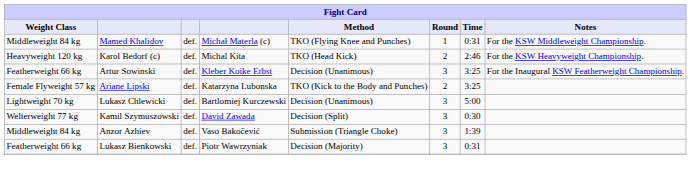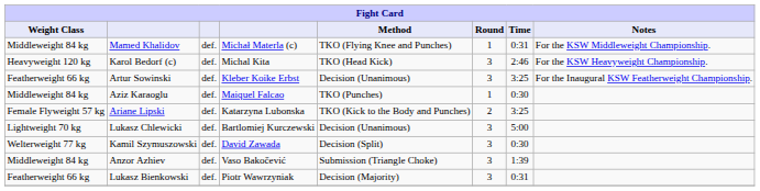 <table class="wikitable" style="font-size: 80%;">
 <tr>
 <th colspan="8" style="background-color: #ccf; color: #000080; text-align: center;"><strong>Fight Card</strong></th>
 </tr>
 <tr>
 <th colspan="1" style="background-color: #E6E8FA; color: #000000; text-align: center;">Weight Class</th>
 <th colspan="1" style="background-color: #E6E8FA; color: #000000; text-align: center;"></th>
 <th colspan="1" style="background-color: #E6E8FA; color: #000000; text-align: center;"></th>
 <th colspan="1" style="background-color: #E6E8FA; color: #000000; text-align: center;"></th>
 <th colspan="1" style="background-color: #E6E8FA; color: #000000; text-align: center;">Method</th>
 <th colspan="1" style="background-color: #E6E8FA; color: #000000; text-align: center;">Round</th>
 <th colspan="1" style="background-color: #E6E8FA; color: #000000; text-align: center;">Time</th>
 <th colspan="1" style="background-color: #E6E8FA; color: #000000; text-align: center;">Notes</th>
 </tr>
 <tr>
 <td>Middleweight 84 kg</td>
 <td> <a href='#'>Mamed Khalidov</a></td>
 <td>def.</td>
 <td> <a href='#'>Michał Materla</a> (c)</td>
 <td>TKO (Flying Knee and Punches)</td>
 <td align=center>1</td>
 <td align=center>0:31</td>
 <td>For the <a href='#'>KSW Middleweight Championship</a>.</td>
 </tr>
 <tr>
 <td>Heavyweight 120 kg</td>
 <td> Karol Bedorf (c)</td>
 <td>def.</td>
 <td> Michal Kita</td>
 <td>TKO (Head Kick)</td>
-<td align=center>2</td>
+<td align=center>3</td>
 <td align=center>2:46</td>
 <td>For the <a href='#'>KSW Heavyweight Championship</a>.</td>
 </tr>
 <tr>
 <td>Featherweight 66 kg</td>
 <td> Artur Sowinski</td>
 <td>def.</td>
 <td> <a href='#'>Kleber Koike Erbst</a></td>
 <td>Decision (Unanimous)</td>
 <td align=center>3</td>
 <td align="center">3:25</td>
 <td>For the Inaugural <a href='#'>KSW Featherweight Championship</a>.</td>
+</tr>
+<tr>
+<td>Middleweight 84 kg</td>
+<td> Aziz Karaoglu</td>
+<td>def.</td>
+<td> <a href='#'>Maiquel Falcao</a></td>
+<td>TKO (Punches)</td>
+<td align=center>1</td>
+<td align=center>0:30</td>
+<td></td>
 </tr>
 <tr>
 <td>Female Flyweight 57 kg</td>
 <td> <a href='#'>Ariane Lipski</a></td>
 <td>def.</td>
 <td> Katarzyna Lubonska</td>
 <td>TKO (Kick to the Body and Punches)</td>
 <td align="center">2</td>
 <td align="center">3:25</td>
 <td></td>
 </tr>
 <tr>
 <td>Lightweight 70 kg</td>
 <td> Lukasz Chlewicki</td>
 <td>def.</td>
 <td> Bartlomiej Kurczewski</td>
 <td>Decision (Unanimous)</td>
 <td align="center">3</td>
 <td align="center">5:00</td>
 <td></td>
 </tr>
 <tr>
 <td>Welterweight 77 kg</td>
 <td> Kamil Szymuszowski</td>
 <td>def.</td>
 <td> <a href='#'>David Zawada</a></td>
 <td>Decision (Split)</td>
 <td align="center">3</td>
 <td align=center>0:30</td>
 <td></td>
 </tr>
 <tr>
 <td>Middleweight 84 kg</td>
 <td> Anzor Azhiev</td>
 <td>def.</td>
 <td> Vaso Bakočević</td>
 <td>Submission (Triangle Choke)</td>
 <td align=center>3</td>
 <td align=center>1:39</td>
 <td></td>
 </tr>
 <tr>
 <td>Featherweight 66 kg</td>
 <td> Lukasz Bienkowski</td>
 <td>def.</td>
 <td> Piotr Wawrzyniak</td>
 <td>Decision (Majority)</td>
 <td align=center>3</td>
 <td align=center>0:31</td>
 <td></td>
 </tr>
 <tr>
 </tr>
 </table>
